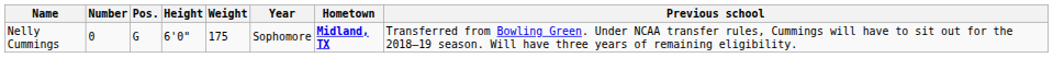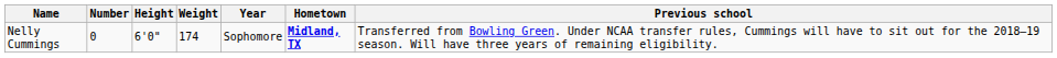 <table class="wikitable sortable" border="1">
 <tr>
 <th>Name</th>
 <th>Number</th>
-<th>Pos.</th>
 <th>Height</th>
 <th>Weight</th>
 <th>Year</th>
 <th>Hometown</th>
 <th class="unsortable">Previous school</th>
 </tr>
 <tr>
 <td>Nelly Cummings</td>
 <td>0</td>
-<td>G</td>
 <td>6'0"</td>
-<td>175</td>
+<td>174</td>
 <td>Sophomore</td>
 <td><strong><a href='#'>Midland, TX</a></strong></td>
 <td>Transferred from <a href='#'>Bowling Green</a>. Under NCAA transfer rules, Cummings will have to sit out for the 2018–19 season. Will have three years of remaining eligibility.</td>
 </tr>
 </table>
